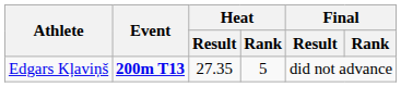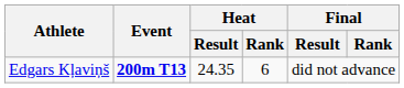 <table class="wikitable">
 <tr>
 <th rowspan="2">Athlete</th>
 <th rowspan="2">Event</th>
 <th colspan="2">Heat</th>
 <th colspan="2">Final</th>
 </tr>
 <tr>
 <th>Result</th>
 <th>Rank</th>
 <th>Result</th>
 <th>Rank</th>
 </tr>
 <tr align=center>
 <td align=left><a href='#'>Edgars Kļaviņš</a></td>
 <td align=left><strong><a href='#'>200m T13</a></strong></td>
-<td>27.35</td>
-<td>5</td>
+<td>24.35</td>
+<td>6</td>
 <td colspan=2>did not advance</td>
 </tr>
 </table>
